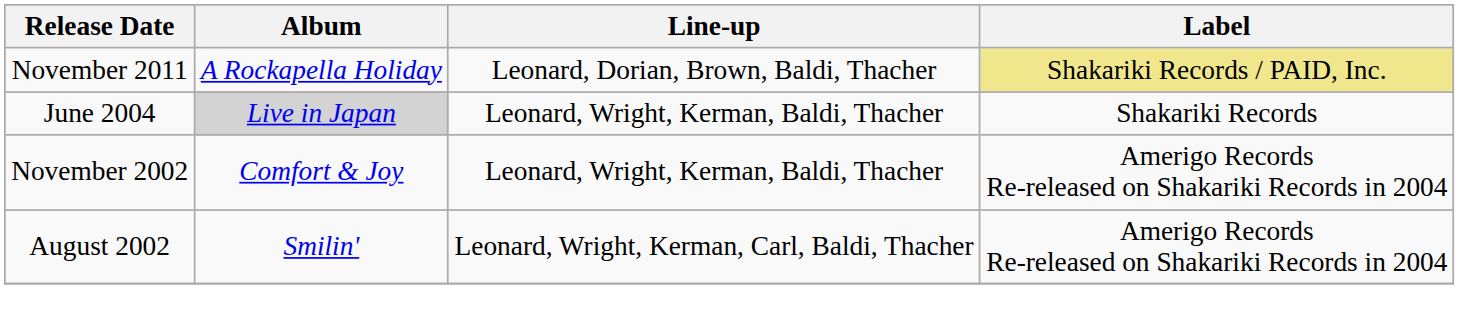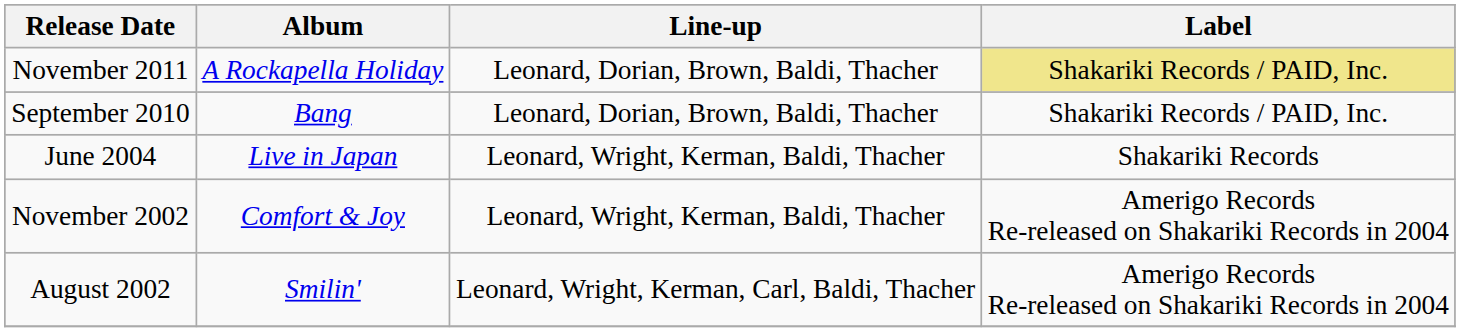 <table class="wikitable">
 <tr>
 <th align="left" valign="top"><strong>Release Date</strong></th>
 <th align="left" valign="top"><strong>Album</strong></th>
 <th align="left" valign="top"><strong>Line-up</strong></th>
 <th align="left" valign="top"><strong>Label</strong></th>
 </tr>
 <tr>
 <td align="center" valign="middle">November 2011</td>
 <td align="center" valign="middle"><em><a href='#'>A Rockapella Holiday</a></em></td>
 <td align="center" valign="middle">Leonard, Dorian, Brown, Baldi, Thacher</td>
 <td align="center" valign="middle" style="background: khaki;">Shakariki Records / PAID, Inc.</td>
 </tr>
 <tr>
+<td align="center" valign="middle">September 2010</td>
+<td align="center" valign="middle"><em><a href='#'>Bang</a></em></td>
+<td align="center" valign="middle">Leonard, Dorian, Brown, Baldi, Thacher</td>
+<td align="center" valign="middle">Shakariki Records / PAID, Inc.</td>
+</tr>
+<tr>
 <td align="center" valign="middle">June 2004</td>
-<td align="center" valign="middle" style="background: lightgrey;"><em><a href='#'>Live in Japan</a></em></td>
+<td align="center" valign="middle"><em><a href='#'>Live in Japan</a></em></td>
 <td align="center" valign="middle">Leonard, Wright, Kerman, Baldi, Thacher</td>
 <td align="center" valign="middle">Shakariki Records</td>
 </tr>
 <tr>
 <td align="center" valign="middle">November 2002</td>
 <td align="center" valign="middle"><em><a href='#'>Comfort & Joy</a></em></td>
 <td align="center" valign="middle">Leonard, Wright, Kerman, Baldi, Thacher</td>
 <td align="center" valign="middle">Amerigo Records<br>Re-released on Shakariki Records in 2004</td>
 </tr>
 <tr>
 <td align="center" valign="middle">August 2002</td>
 <td align="center" valign="middle"><em><a href='#'>Smilin'</a></em></td>
 <td align="center" valign="middle">Leonard, Wright, Kerman, Carl, Baldi, Thacher</td>
 <td align="center" valign="middle">Amerigo Records<br>Re-released on Shakariki Records in 2004</td>
 </tr>
 <tr>
 </tr>
 </table>
